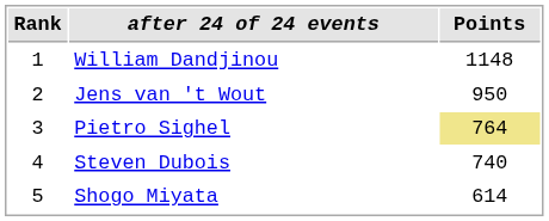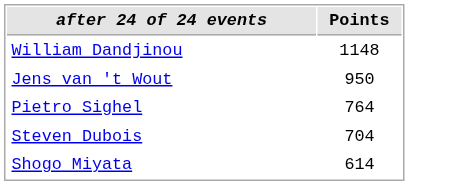 <table cellspacing="1" cellpadding="3" style="border:1px solid #AAAAAA;font-size:86%">
 <tr style="background-color: #E4E4E4;">
-<th style="border-bottom:1px solid #AAAAAA; width: 10px;">Rank</th>
 <th style="border-bottom:1px solid #AAAAAA; width: 200px;"><em>after 24 of 24 events</em></th>
 <th style="border-bottom:1px solid #AAAAAA; width: 50px;">Points</th>
 </tr>
 <tr>
-<td align=center>1</td>
 <td> <a href='#'>William Dandjinou</a></td>
 <td align=center>1148</td>
 </tr>
 <tr>
-<td align=center>2</td>
 <td> <a href='#'>Jens van 't Wout</a></td>
 <td align=center>950</td>
 </tr>
 <tr>
-<td align=center>3</td>
 <td> <a href='#'>Pietro Sighel</a></td>
-<td align=center style="background: khaki;">764</td>
+<td align=center>764</td>
 </tr>
 <tr>
-<td align=center>4</td>
 <td> <a href='#'>Steven Dubois</a></td>
-<td align=center>740</td>
+<td align=center>704</td>
 </tr>
 <tr>
-<td align=center>5</td>
 <td> <a href='#'>Shogo Miyata</a></td>
 <td align=center>614</td>
 </tr>
 </table>
